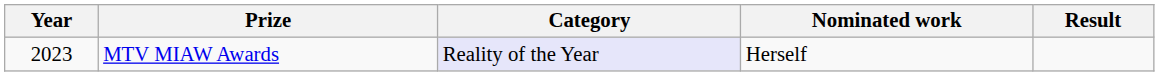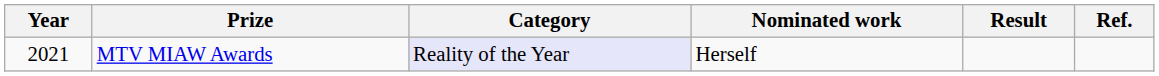 <table class="wikitable plainrowheaders" style="width:70%;">
 <tr>
 <th scope="col" style="width:%;">Year</th>
 <th scope="col" style="width:%;">Prize</th>
 <th scope="col" style="width:%;">Category</th>
 <th>Nominated work</th>
 <th>Result</th>
+<th scope="col" style="width:%;">Ref.</th>
 </tr>
 <tr>
-<td align="center">2023</td>
+<td align="center">2021</td>
 <td><a href='#'>MTV MIAW Awards</a></td>
 <td style="background: lavender;">Reality of the Year</td>
 <td>Herself</td>
 <td></td>
+<td></td>
 </tr>
 </table>
